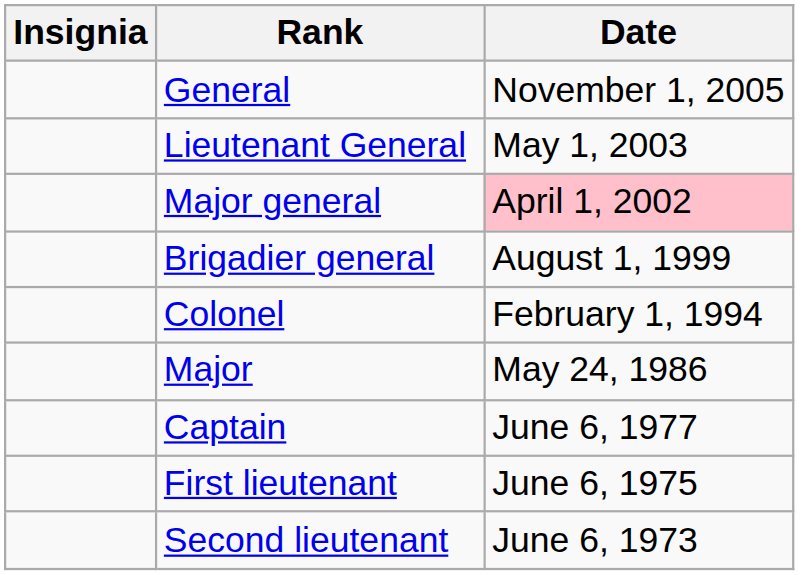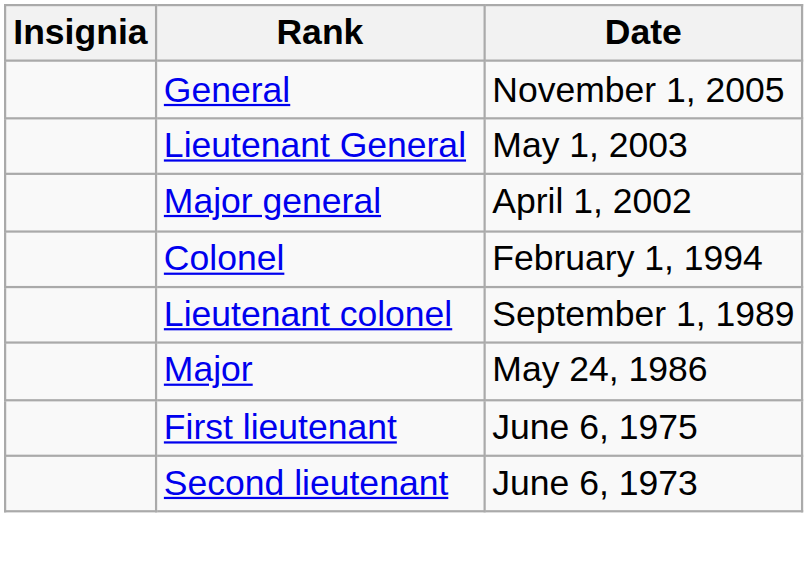 <table class="wikitable">
 <tr>
 <th>Insignia</th>
 <th>Rank</th>
 <th>Date</th>
 </tr>
 <tr>
 <td></td>
 <td><a href='#'>General</a></td>
 <td>November 1, 2005</td>
 </tr>
 <tr>
 <td></td>
 <td><a href='#'>Lieutenant General</a> </td>
 <td>May 1, 2003</td>
 </tr>
 <tr>
 <td></td>
 <td><a href='#'>Major general</a></td>
-<td style="background: pink;">April 1, 2002</td>
-</tr>
-<tr>
-<td></td>
-<td><a href='#'>Brigadier general</a></td>
-<td>August 1, 1999</td>
+<td>April 1, 2002</td>
 </tr>
 <tr>
 <td></td>
 <td><a href='#'>Colonel</a></td>
 <td>February 1, 1994</td>
 </tr>
 <tr>
 <td></td>
-<td><a href='#'>Major</a></td>
-<td>May 24, 1986</td>
+<td><a href='#'>Lieutenant colonel</a></td>
+<td>September 1, 1989</td>
 </tr>
 <tr>
 <td></td>
-<td><a href='#'>Captain</a></td>
-<td>June 6, 1977</td>
+<td><a href='#'>Major</a></td>
+<td>May 24, 1986</td>
 </tr>
 <tr>
 <td></td>
 <td><a href='#'>First lieutenant</a></td>
 <td>June 6, 1975</td>
 </tr>
 <tr>
 <td></td>
 <td><a href='#'>Second lieutenant</a></td>
 <td>June 6, 1973</td>
 </tr>
 </table>
